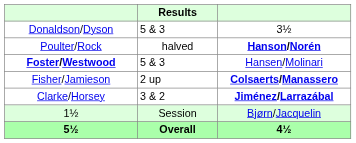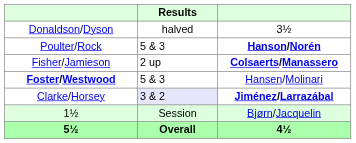 <table border="1" cellpadding="3" style="border-collapse:collapse; text-align:center;">
 <tr style="background:#ddffdd;">
 <th style="width:12em;"> </th>
 <th style="width:7em;">Results</th>
 <th style="width:12em;"></th>
 </tr>
 <tr>
 <td><a href='#'>Donaldson</a>/<a href='#'>Dyson</a></td>
-<td align=left> 5 & 3</td>
+<td>halved</td>
 <td>3½</td>
 </tr>
 <tr>
 <td><a href='#'>Poulter</a>/<a href='#'>Rock</a></td>
-<td>halved</td>
+<td align=left> 5 & 3</td>
 <td><strong><a href='#'>Hanson</a>/<a href='#'>Norén</a></strong></td>
+</tr>
+<tr>
+<td><a href='#'>Fisher</a>/<a href='#'>Jamieson</a></td>
+<td align=left> 2 up</td>
+<td><strong><a href='#'>Colsaerts</a>/<a href='#'>Manassero</a></strong></td>
 </tr>
 <tr>
 <td><strong><a href='#'>Foster</a>/<a href='#'>Westwood</a></strong></td>
 <td align=left> 5 & 3</td>
 <td><a href='#'>Hansen</a>/<a href='#'>Molinari</a></td>
 </tr>
 <tr>
-<td><a href='#'>Fisher</a>/<a href='#'>Jamieson</a></td>
-<td align=left> 2 up</td>
-<td><strong><a href='#'>Colsaerts</a>/<a href='#'>Manassero</a></strong></td>
-</tr>
-<tr>
 <td><a href='#'>Clarke</a>/<a href='#'>Horsey</a></td>
-<td align=left> 3 & 2</td>
+<td align=left style="background: lavender;"> 3 & 2</td>
 <td><strong><a href='#'>Jiménez</a>/<a href='#'>Larrazábal</a></strong></td>
 </tr>
 <tr style="background:#ddffdd;">
 <td>1½</td>
 <td>Session</td>
 <td><a href='#'>Bjørn</a>/<a href='#'>Jacquelin</a></td>
 </tr>
 <tr style="background:#aaffaa;">
 <th>5½</th>
 <th>Overall</th>
 <th>4½</th>
 </tr>
 </table>
